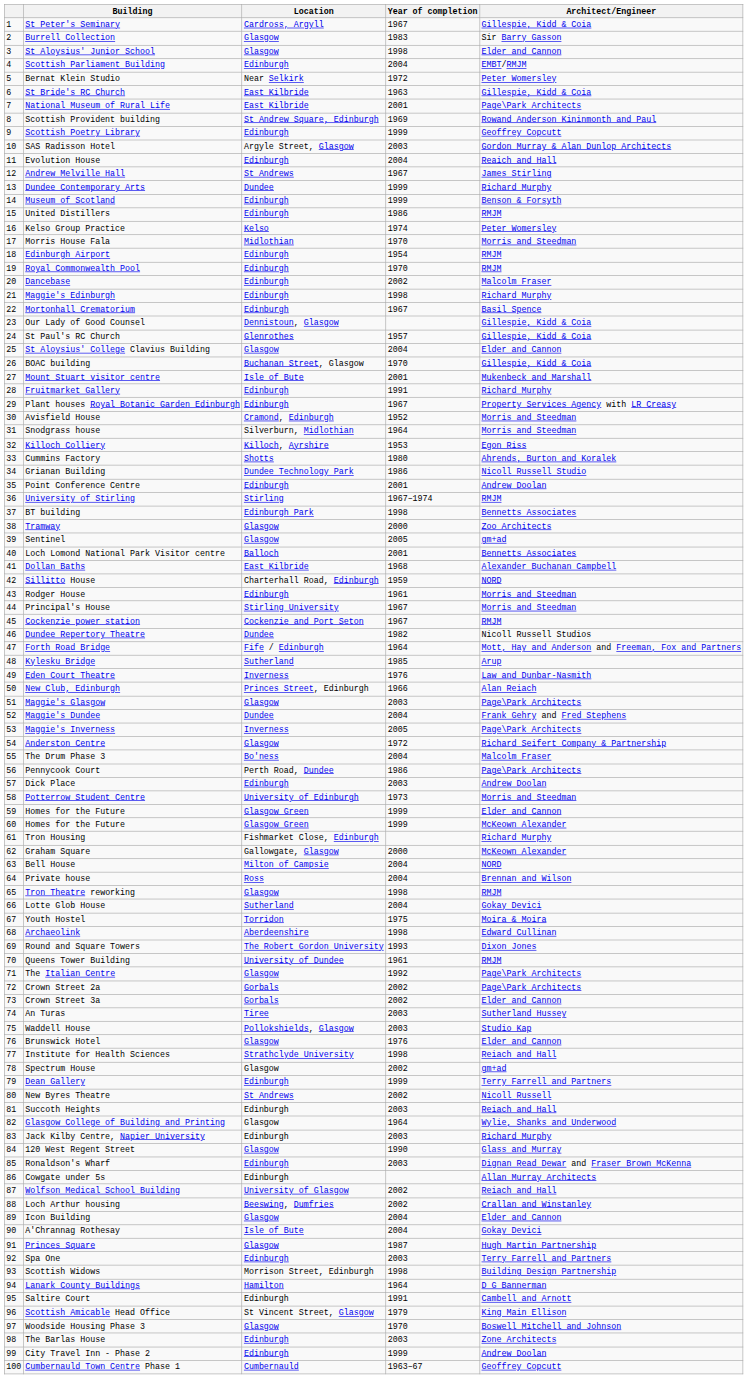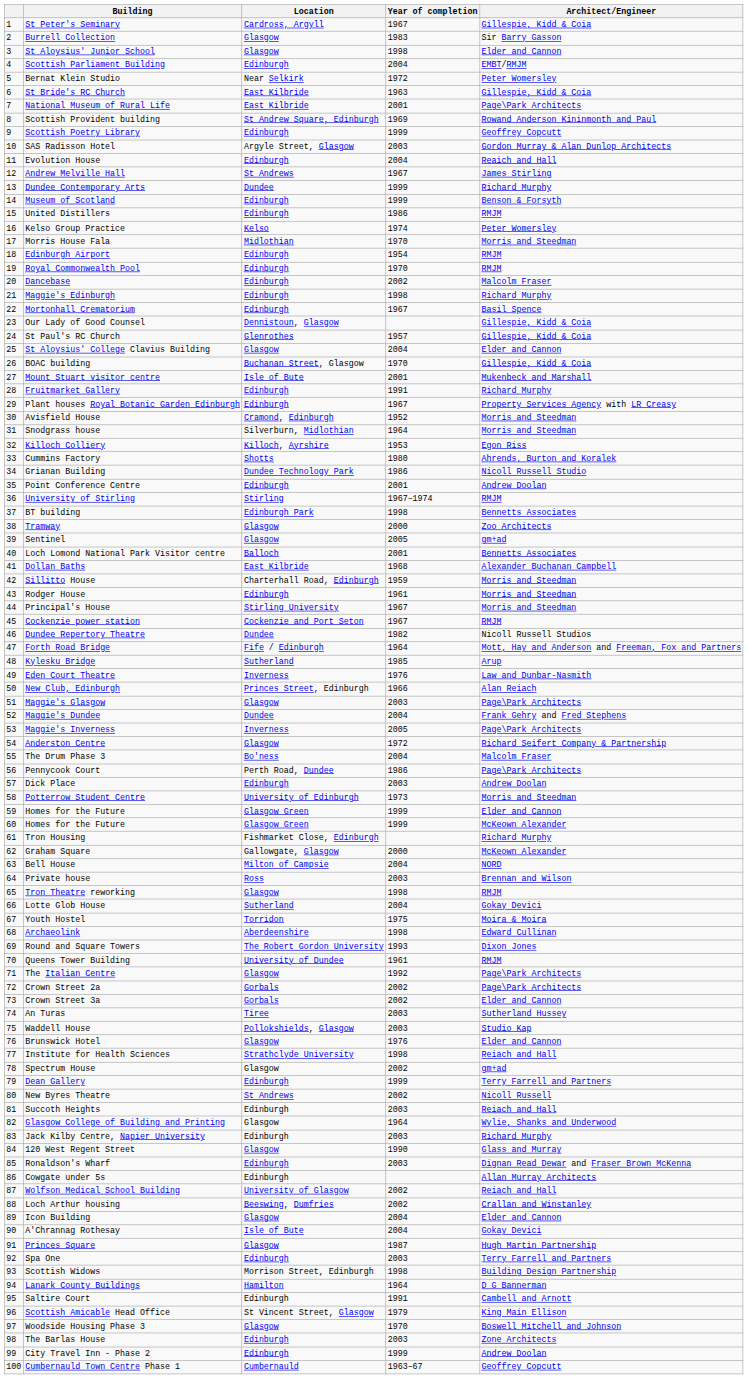 <table class="wikitable sortable">
 <tr>
 <th></th>
 <th><strong>Building</strong></th>
 <th><strong>Location</strong></th>
 <th><strong>Year of completion</strong></th>
 <th><strong>Architect/Engineer</strong></th>
 </tr>
 <tr>
 <td>1</td>
 <td><a href='#'>St Peter's Seminary</a></td>
 <td><a href='#'>Cardross, Argyll</a></td>
 <td>1967</td>
 <td><a href='#'>Gillespie, Kidd & Coia</a></td>
 </tr>
 <tr>
 <td>2</td>
 <td><a href='#'>Burrell Collection</a></td>
 <td><a href='#'>Glasgow</a></td>
 <td>1983</td>
 <td>Sir <a href='#'>Barry Gasson</a></td>
 </tr>
 <tr>
 <td>3</td>
 <td><a href='#'>St Aloysius' Junior School</a></td>
 <td><a href='#'>Glasgow</a></td>
 <td>1998</td>
 <td><a href='#'>Elder and Cannon</a></td>
 </tr>
 <tr>
 <td>4</td>
 <td><a href='#'>Scottish Parliament Building</a></td>
 <td><a href='#'>Edinburgh</a></td>
 <td>2004</td>
 <td><a href='#'>EMBT</a>/<a href='#'>RMJM</a></td>
 </tr>
 <tr>
 <td>5</td>
 <td>Bernat Klein Studio</td>
 <td>Near <a href='#'>Selkirk</a></td>
 <td>1972</td>
 <td><a href='#'>Peter Womersley</a></td>
 </tr>
 <tr>
 <td>6</td>
 <td><a href='#'>St Bride's RC Church</a></td>
 <td><a href='#'>East Kilbride</a></td>
 <td>1963</td>
 <td><a href='#'>Gillespie, Kidd & Coia</a></td>
 </tr>
 <tr>
 <td>7</td>
 <td><a href='#'>National Museum of Rural Life</a></td>
 <td><a href='#'>East Kilbride</a></td>
 <td>2001</td>
 <td><a href='#'>Page\Park Architects</a></td>
 </tr>
 <tr>
 <td>8</td>
 <td>Scottish Provident building</td>
 <td><a href='#'>St Andrew Square, Edinburgh</a></td>
 <td>1969</td>
 <td><a href='#'>Rowand Anderson Kininmonth and Paul</a></td>
 </tr>
 <tr>
 <td>9</td>
 <td><a href='#'>Scottish Poetry Library</a></td>
 <td><a href='#'>Edinburgh</a></td>
 <td>1999</td>
 <td><a href='#'>Geoffrey Copcutt</a></td>
 </tr>
 <tr>
 <td>10</td>
 <td>SAS Radisson Hotel</td>
 <td>Argyle Street, <a href='#'>Glasgow</a></td>
 <td>2003</td>
 <td><a href='#'>Gordon Murray & Alan Dunlop Architects</a></td>
 </tr>
 <tr>
 <td>11</td>
 <td>Evolution House</td>
 <td><a href='#'>Edinburgh</a></td>
 <td>2004</td>
 <td><a href='#'>Reaich and Hall</a></td>
 </tr>
 <tr>
 <td>12</td>
 <td><a href='#'>Andrew Melville Hall</a></td>
 <td><a href='#'>St Andrews</a></td>
 <td>1967</td>
 <td><a href='#'>James Stirling</a></td>
 </tr>
 <tr>
 <td>13</td>
 <td><a href='#'>Dundee Contemporary Arts</a></td>
 <td><a href='#'>Dundee</a></td>
 <td>1999</td>
 <td><a href='#'>Richard Murphy</a></td>
 </tr>
 <tr>
 <td>14</td>
 <td><a href='#'>Museum of Scotland</a></td>
 <td><a href='#'>Edinburgh</a></td>
 <td>1999</td>
 <td><a href='#'>Benson & Forsyth</a></td>
 </tr>
 <tr>
 <td>15</td>
 <td>United Distillers</td>
 <td><a href='#'>Edinburgh</a></td>
 <td>1986</td>
 <td><a href='#'>RMJM</a></td>
 </tr>
 <tr>
 <td>16</td>
 <td>Kelso Group Practice</td>
 <td><a href='#'>Kelso</a></td>
 <td>1974</td>
 <td><a href='#'>Peter Womersley</a></td>
 </tr>
 <tr>
 <td>17</td>
 <td>Morris House Fala</td>
 <td><a href='#'>Midlothian</a></td>
 <td>1970</td>
 <td><a href='#'>Morris and Steedman</a></td>
 </tr>
 <tr>
 <td>18</td>
 <td><a href='#'>Edinburgh Airport</a></td>
 <td><a href='#'>Edinburgh</a></td>
 <td>1954</td>
 <td><a href='#'>RMJM</a></td>
 </tr>
 <tr>
 <td>19</td>
 <td><a href='#'>Royal Commonwealth Pool</a></td>
 <td><a href='#'>Edinburgh</a></td>
 <td>1970</td>
 <td><a href='#'>RMJM</a></td>
 </tr>
 <tr>
 <td>20</td>
 <td><a href='#'>Dancebase</a></td>
 <td><a href='#'>Edinburgh</a></td>
 <td>2002</td>
 <td><a href='#'>Malcolm Fraser</a></td>
 </tr>
 <tr>
 <td>21</td>
 <td><a href='#'>Maggie's Edinburgh</a></td>
 <td><a href='#'>Edinburgh</a></td>
 <td>1998</td>
 <td><a href='#'>Richard Murphy</a></td>
 </tr>
 <tr>
 <td>22</td>
 <td><a href='#'>Mortonhall Crematorium</a></td>
 <td><a href='#'>Edinburgh</a></td>
 <td>1967</td>
 <td><a href='#'>Basil Spence</a></td>
 </tr>
 <tr>
 <td>23</td>
 <td>Our Lady of Good Counsel</td>
 <td><a href='#'>Dennistoun</a>, <a href='#'>Glasgow</a></td>
 <td></td>
 <td><a href='#'>Gillespie, Kidd & Coia</a></td>
 </tr>
 <tr>
 <td>24</td>
 <td>St Paul's RC Church</td>
 <td><a href='#'>Glenrothes</a></td>
 <td>1957</td>
 <td><a href='#'>Gillespie, Kidd & Coia</a></td>
 </tr>
 <tr>
 <td>25</td>
 <td><a href='#'>St Aloysius' College</a> Clavius Building</td>
 <td><a href='#'>Glasgow</a></td>
 <td>2004</td>
 <td><a href='#'>Elder and Cannon</a></td>
 </tr>
 <tr>
 <td>26</td>
 <td>BOAC building</td>
 <td><a href='#'>Buchanan Street</a>, Glasgow</td>
 <td>1970</td>
 <td><a href='#'>Gillespie, Kidd & Coia</a></td>
 </tr>
 <tr>
 <td>27</td>
 <td><a href='#'>Mount Stuart visitor centre</a></td>
 <td><a href='#'>Isle of Bute</a></td>
 <td>2001</td>
 <td><a href='#'>Mukenbeck and Marshall</a></td>
 </tr>
 <tr>
 <td>28</td>
 <td><a href='#'>Fruitmarket Gallery</a></td>
 <td><a href='#'>Edinburgh</a></td>
 <td>1991</td>
 <td><a href='#'>Richard Murphy</a></td>
 </tr>
 <tr>
 <td>29</td>
 <td>Plant houses <a href='#'>Royal Botanic Garden Edinburgh</a></td>
 <td><a href='#'>Edinburgh</a></td>
 <td>1967</td>
 <td><a href='#'>Property Services Agency</a> with <a href='#'>LR Creasy</a></td>
 </tr>
 <tr>
 <td>30</td>
 <td>Avisfield House</td>
 <td><a href='#'>Cramond</a>, <a href='#'>Edinburgh</a></td>
 <td>1952</td>
 <td><a href='#'>Morris and Steedman</a></td>
 </tr>
 <tr>
 <td>31</td>
 <td>Snodgrass house</td>
 <td>Silverburn, <a href='#'>Midlothian</a></td>
 <td>1964</td>
 <td><a href='#'>Morris and Steedman</a></td>
 </tr>
 <tr>
 <td>32</td>
 <td><a href='#'>Killoch Colliery</a></td>
 <td><a href='#'>Killoch</a>, <a href='#'>Ayrshire</a></td>
 <td>1953</td>
 <td><a href='#'>Egon Riss</a></td>
 </tr>
 <tr>
 <td>33</td>
 <td>Cummins Factory</td>
 <td><a href='#'>Shotts</a></td>
 <td>1980</td>
 <td><a href='#'>Ahrends, Burton and Koralek</a></td>
 </tr>
 <tr>
 <td>34</td>
 <td>Grianan Building</td>
 <td><a href='#'>Dundee Technology Park</a></td>
 <td>1986</td>
 <td><a href='#'>Nicoll Russell Studio</a></td>
 </tr>
 <tr>
 <td>35</td>
 <td>Point Conference Centre</td>
 <td><a href='#'>Edinburgh</a></td>
 <td>2001</td>
 <td><a href='#'>Andrew Doolan</a></td>
 </tr>
 <tr>
 <td>36</td>
 <td><a href='#'>University of Stirling</a></td>
 <td><a href='#'>Stirling</a></td>
 <td>1967–1974</td>
 <td><a href='#'>RMJM</a></td>
 </tr>
 <tr>
 <td>37</td>
 <td>BT building</td>
 <td><a href='#'>Edinburgh Park</a></td>
 <td>1998</td>
 <td><a href='#'>Bennetts Associates</a></td>
 </tr>
 <tr>
 <td>38</td>
 <td><a href='#'>Tramway</a></td>
 <td><a href='#'>Glasgow</a></td>
 <td>2000</td>
 <td><a href='#'>Zoo Architects</a></td>
 </tr>
 <tr>
 <td>39</td>
 <td>Sentinel</td>
 <td><a href='#'>Glasgow</a></td>
 <td>2005</td>
 <td><a href='#'>gm+ad</a></td>
 </tr>
 <tr>
 <td>40</td>
 <td>Loch Lomond National Park Visitor centre</td>
 <td><a href='#'>Balloch</a></td>
 <td>2001</td>
 <td><a href='#'>Bennetts Associates</a></td>
 </tr>
 <tr>
 <td>41</td>
 <td><a href='#'>Dollan Baths</a></td>
 <td><a href='#'>East Kilbride</a></td>
 <td>1968</td>
 <td><a href='#'>Alexander Buchanan Campbell</a></td>
 </tr>
 <tr>
 <td>42</td>
 <td><a href='#'>Sillitto</a> House </td>
 <td>Charterhall Road, <a href='#'>Edinburgh</a></td>
 <td>1959</td>
-<td><a href='#'>NORD</a></td>
+<td><a href='#'>Morris and Steedman</a></td>
 </tr>
 <tr>
 <td>43</td>
 <td>Rodger House</td>
 <td><a href='#'>Edinburgh</a></td>
 <td>1961</td>
 <td><a href='#'>Morris and Steedman</a></td>
 </tr>
 <tr>
 <td>44</td>
 <td>Principal's House</td>
 <td><a href='#'>Stirling University</a></td>
 <td>1967</td>
 <td><a href='#'>Morris and Steedman</a></td>
 </tr>
 <tr>
 <td>45</td>
 <td><a href='#'>Cockenzie power station</a></td>
 <td><a href='#'>Cockenzie and Port Seton</a></td>
 <td>1967</td>
 <td><a href='#'>RMJM</a></td>
 </tr>
 <tr>
 <td>46</td>
 <td><a href='#'>Dundee Repertory Theatre</a></td>
 <td><a href='#'>Dundee</a></td>
 <td>1982</td>
 <td>Nicoll Russell Studios</td>
 </tr>
 <tr>
 <td>47</td>
 <td><a href='#'>Forth Road Bridge</a></td>
 <td><a href='#'>Fife</a> / <a href='#'>Edinburgh</a></td>
 <td>1964</td>
 <td><a href='#'>Mott, Hay and Anderson</a> and <a href='#'>Freeman, Fox and Partners</a></td>
 </tr>
 <tr>
 <td>48</td>
 <td><a href='#'>Kylesku Bridge</a></td>
 <td><a href='#'>Sutherland</a></td>
 <td>1985</td>
 <td><a href='#'>Arup</a></td>
 </tr>
 <tr>
 <td>49</td>
 <td><a href='#'>Eden Court Theatre</a></td>
 <td><a href='#'>Inverness</a></td>
 <td>1976</td>
 <td><a href='#'>Law and Dunbar-Nasmith</a></td>
 </tr>
 <tr>
 <td>50</td>
 <td><a href='#'>New Club, Edinburgh</a></td>
 <td><a href='#'>Princes Street</a>, Edinburgh</td>
 <td>1966</td>
 <td><a href='#'>Alan Reiach</a></td>
 </tr>
 <tr>
 <td>51</td>
 <td><a href='#'>Maggie's Glasgow</a></td>
 <td><a href='#'>Glasgow</a></td>
 <td>2003</td>
 <td><a href='#'>Page\Park Architects</a></td>
 </tr>
 <tr>
 <td>52</td>
 <td><a href='#'>Maggie's Dundee</a></td>
 <td><a href='#'>Dundee</a></td>
 <td>2004</td>
 <td><a href='#'>Frank Gehry</a> and <a href='#'>Fred Stephens</a></td>
 </tr>
 <tr>
 <td>53</td>
 <td><a href='#'>Maggie's Inverness</a></td>
 <td><a href='#'>Inverness</a></td>
 <td>2005</td>
 <td><a href='#'>Page\Park Architects</a></td>
 </tr>
 <tr>
 <td>54</td>
 <td><a href='#'>Anderston Centre</a></td>
 <td><a href='#'>Glasgow</a></td>
 <td>1972</td>
 <td><a href='#'>Richard Seifert Company & Partnership</a></td>
 </tr>
 <tr>
 <td>55</td>
 <td>The Drum Phase 3</td>
 <td><a href='#'>Bo'ness</a></td>
 <td>2004</td>
 <td><a href='#'>Malcolm Fraser</a></td>
 </tr>
 <tr>
 <td>56</td>
 <td>Pennycook Court</td>
 <td>Perth Road, <a href='#'>Dundee</a></td>
 <td>1986</td>
 <td><a href='#'>Page\Park Architects</a></td>
 </tr>
 <tr>
 <td>57</td>
 <td>Dick Place</td>
 <td><a href='#'>Edinburgh</a></td>
 <td>2003</td>
 <td><a href='#'>Andrew Doolan</a></td>
 </tr>
 <tr>
 <td>58</td>
 <td><a href='#'>Potterrow Student Centre</a></td>
 <td><a href='#'>University of Edinburgh</a></td>
 <td>1973</td>
 <td><a href='#'>Morris and Steedman</a></td>
 </tr>
 <tr>
 <td>59</td>
 <td>Homes for the Future</td>
 <td><a href='#'>Glasgow Green</a></td>
 <td>1999</td>
 <td><a href='#'>Elder and Cannon</a></td>
 </tr>
 <tr>
 <td>60</td>
 <td>Homes for the Future</td>
 <td><a href='#'>Glasgow Green</a></td>
 <td>1999</td>
 <td><a href='#'>McKeown Alexander</a></td>
 </tr>
 <tr>
 <td>61</td>
 <td>Tron Housing</td>
 <td>Fishmarket Close, <a href='#'>Edinburgh</a></td>
 <td></td>
 <td><a href='#'>Richard Murphy</a></td>
 </tr>
 <tr>
 <td>62</td>
 <td>Graham Square</td>
 <td>Gallowgate, <a href='#'>Glasgow</a></td>
 <td>2000</td>
 <td><a href='#'>McKeown Alexander</a></td>
 </tr>
 <tr>
 <td>63</td>
 <td>Bell House</td>
 <td><a href='#'>Milton of Campsie</a></td>
 <td>2004</td>
 <td><a href='#'>NORD</a></td>
 </tr>
 <tr>
 <td>64</td>
 <td>Private house</td>
 <td><a href='#'>Ross</a></td>
-<td>2004</td>
+<td>2003</td>
 <td><a href='#'>Brennan and Wilson</a></td>
 </tr>
 <tr>
 <td>65</td>
 <td><a href='#'>Tron Theatre</a> reworking</td>
 <td><a href='#'>Glasgow</a></td>
 <td>1998</td>
 <td><a href='#'>RMJM</a></td>
 </tr>
 <tr>
 <td>66</td>
 <td>Lotte Glob House</td>
 <td><a href='#'>Sutherland</a></td>
 <td>2004</td>
 <td><a href='#'>Gokay Devici</a></td>
 </tr>
 <tr>
 <td>67</td>
 <td>Youth Hostel</td>
 <td><a href='#'>Torridon</a></td>
 <td>1975</td>
 <td><a href='#'>Moira & Moira</a></td>
 </tr>
 <tr>
 <td>68</td>
 <td><a href='#'>Archaeolink</a></td>
 <td><a href='#'>Aberdeenshire</a></td>
 <td>1998</td>
 <td><a href='#'>Edward Cullinan</a></td>
 </tr>
 <tr>
 <td>69</td>
 <td>Round and Square Towers</td>
 <td><a href='#'>The Robert Gordon University</a></td>
 <td>1993</td>
 <td><a href='#'>Dixon Jones</a></td>
 </tr>
 <tr>
 <td>70</td>
 <td>Queens Tower Building</td>
 <td><a href='#'>University of Dundee</a></td>
 <td>1961</td>
 <td><a href='#'>RMJM</a></td>
 </tr>
 <tr>
 <td>71</td>
 <td>The <a href='#'>Italian Centre</a></td>
 <td><a href='#'>Glasgow</a></td>
 <td>1992</td>
 <td><a href='#'>Page\Park Architects</a></td>
 </tr>
 <tr>
 <td>72</td>
 <td>Crown Street 2a</td>
 <td><a href='#'>Gorbals</a></td>
 <td>2002</td>
 <td><a href='#'>Page\Park Architects</a></td>
 </tr>
 <tr>
 <td>73</td>
 <td>Crown Street 3a</td>
 <td><a href='#'>Gorbals</a></td>
 <td>2002</td>
 <td><a href='#'>Elder and Cannon</a></td>
 </tr>
 <tr>
 <td>74</td>
 <td>An Turas</td>
 <td><a href='#'>Tiree</a></td>
 <td>2003</td>
 <td><a href='#'>Sutherland Hussey</a></td>
 </tr>
 <tr>
 <td>75</td>
 <td>Waddell House</td>
 <td><a href='#'>Pollokshields</a>, <a href='#'>Glasgow</a></td>
 <td>2003</td>
 <td><a href='#'>Studio Kap</a></td>
 </tr>
 <tr>
 <td>76</td>
 <td>Brunswick Hotel</td>
 <td><a href='#'>Glasgow</a></td>
 <td>1976</td>
 <td><a href='#'>Elder and Cannon</a></td>
 </tr>
 <tr>
 <td>77</td>
 <td>Institute for Health Sciences</td>
 <td><a href='#'>Strathclyde University</a></td>
 <td>1998</td>
 <td><a href='#'>Reiach and Hall</a></td>
 </tr>
 <tr>
 <td>78</td>
 <td>Spectrum House</td>
 <td>Glasgow</td>
 <td>2002</td>
 <td><a href='#'>gm+ad</a></td>
 </tr>
 <tr>
 <td>79</td>
 <td><a href='#'>Dean Gallery</a></td>
 <td><a href='#'>Edinburgh</a></td>
 <td>1999</td>
 <td><a href='#'>Terry Farrell and Partners</a></td>
 </tr>
 <tr>
 <td>80</td>
 <td>New Byres Theatre</td>
 <td><a href='#'>St Andrews</a></td>
 <td>2002</td>
 <td><a href='#'>Nicoll Russell</a></td>
 </tr>
 <tr>
 <td>81</td>
 <td>Succoth Heights</td>
 <td>Edinburgh</td>
 <td>2003</td>
 <td><a href='#'>Reiach and Hall</a></td>
 </tr>
 <tr>
 <td>82</td>
 <td><a href='#'>Glasgow College of Building and Printing</a></td>
 <td>Glasgow</td>
 <td>1964</td>
 <td><a href='#'>Wylie, Shanks and Underwood</a></td>
 </tr>
 <tr>
 <td>83</td>
 <td>Jack Kilby Centre, <a href='#'>Napier University</a></td>
 <td>Edinburgh</td>
 <td>2003</td>
 <td><a href='#'>Richard Murphy</a></td>
 </tr>
 <tr>
 <td>84</td>
 <td>120 West Regent Street</td>
 <td><a href='#'>Glasgow</a></td>
 <td>1990</td>
 <td><a href='#'>Glass and Murray</a></td>
 </tr>
 <tr>
 <td>85</td>
 <td>Ronaldson's Wharf</td>
 <td><a href='#'>Edinburgh</a></td>
 <td>2003</td>
 <td><a href='#'>Dignan Read Dewar</a> and <a href='#'>Fraser Brown McKenna</a></td>
 </tr>
 <tr>
 <td>86</td>
 <td>Cowgate under 5s</td>
 <td>Edinburgh</td>
 <td></td>
 <td><a href='#'>Allan Murray Architects</a></td>
 </tr>
 <tr>
 <td>87</td>
 <td><a href='#'>Wolfson Medical School Building</a></td>
 <td><a href='#'>University of Glasgow</a></td>
 <td>2002</td>
 <td><a href='#'>Reiach and Hall</a></td>
 </tr>
 <tr>
 <td>88</td>
 <td>Loch Arthur housing</td>
 <td><a href='#'>Beeswing</a>, <a href='#'>Dumfries</a></td>
 <td>2002</td>
 <td><a href='#'>Crallan and Winstanley</a></td>
 </tr>
 <tr>
 <td>89</td>
 <td>Icon Building</td>
 <td><a href='#'>Glasgow</a></td>
 <td>2004</td>
 <td><a href='#'>Elder and Cannon</a></td>
 </tr>
 <tr>
 <td>90</td>
 <td>A'Chrannag Rothesay</td>
 <td><a href='#'>Isle of Bute</a></td>
 <td>2004</td>
 <td><a href='#'>Gokay Devici</a></td>
 </tr>
 <tr>
 <td>91</td>
 <td><a href='#'>Princes Square</a></td>
 <td><a href='#'>Glasgow</a></td>
 <td>1987</td>
 <td><a href='#'>Hugh Martin Partnership</a></td>
 </tr>
 <tr>
 <td>92</td>
 <td>Spa One</td>
 <td><a href='#'>Edinburgh</a></td>
 <td>2003</td>
 <td><a href='#'>Terry Farrell and Partners</a></td>
 </tr>
 <tr>
 <td>93</td>
 <td>Scottish Widows</td>
 <td>Morrison Street, Edinburgh</td>
 <td>1998</td>
 <td><a href='#'>Building Design Partnership</a></td>
 </tr>
 <tr>
 <td>94</td>
 <td><a href='#'>Lanark County Buildings</a></td>
 <td><a href='#'>Hamilton</a></td>
 <td>1964</td>
 <td><a href='#'>D G Bannerman</a></td>
 </tr>
 <tr>
 <td>95</td>
 <td>Saltire Court</td>
 <td>Edinburgh</td>
 <td>1991</td>
 <td><a href='#'>Cambell and Arnott</a></td>
 </tr>
 <tr>
 <td>96</td>
 <td><a href='#'>Scottish Amicable</a> Head Office</td>
 <td>St Vincent Street, <a href='#'>Glasgow</a></td>
 <td>1979</td>
 <td><a href='#'>King Main Ellison</a></td>
 </tr>
 <tr>
 <td>97</td>
 <td>Woodside Housing Phase 3</td>
 <td><a href='#'>Glasgow</a></td>
 <td>1970</td>
 <td><a href='#'>Boswell Mitchell and Johnson</a></td>
 </tr>
 <tr>
 <td>98</td>
 <td>The Barlas House</td>
 <td><a href='#'>Edinburgh</a></td>
 <td>2003</td>
 <td><a href='#'>Zone Architects</a></td>
 </tr>
 <tr>
 <td>99</td>
 <td>City Travel Inn - Phase 2</td>
 <td><a href='#'>Edinburgh</a></td>
 <td>1999</td>
 <td><a href='#'>Andrew Doolan</a></td>
 </tr>
 <tr>
 <td>100</td>
 <td><a href='#'>Cumbernauld Town Centre</a> Phase 1</td>
 <td><a href='#'>Cumbernauld</a></td>
 <td>1963–67</td>
 <td><a href='#'>Geoffrey Copcutt</a></td>
 </tr>
 </table>
